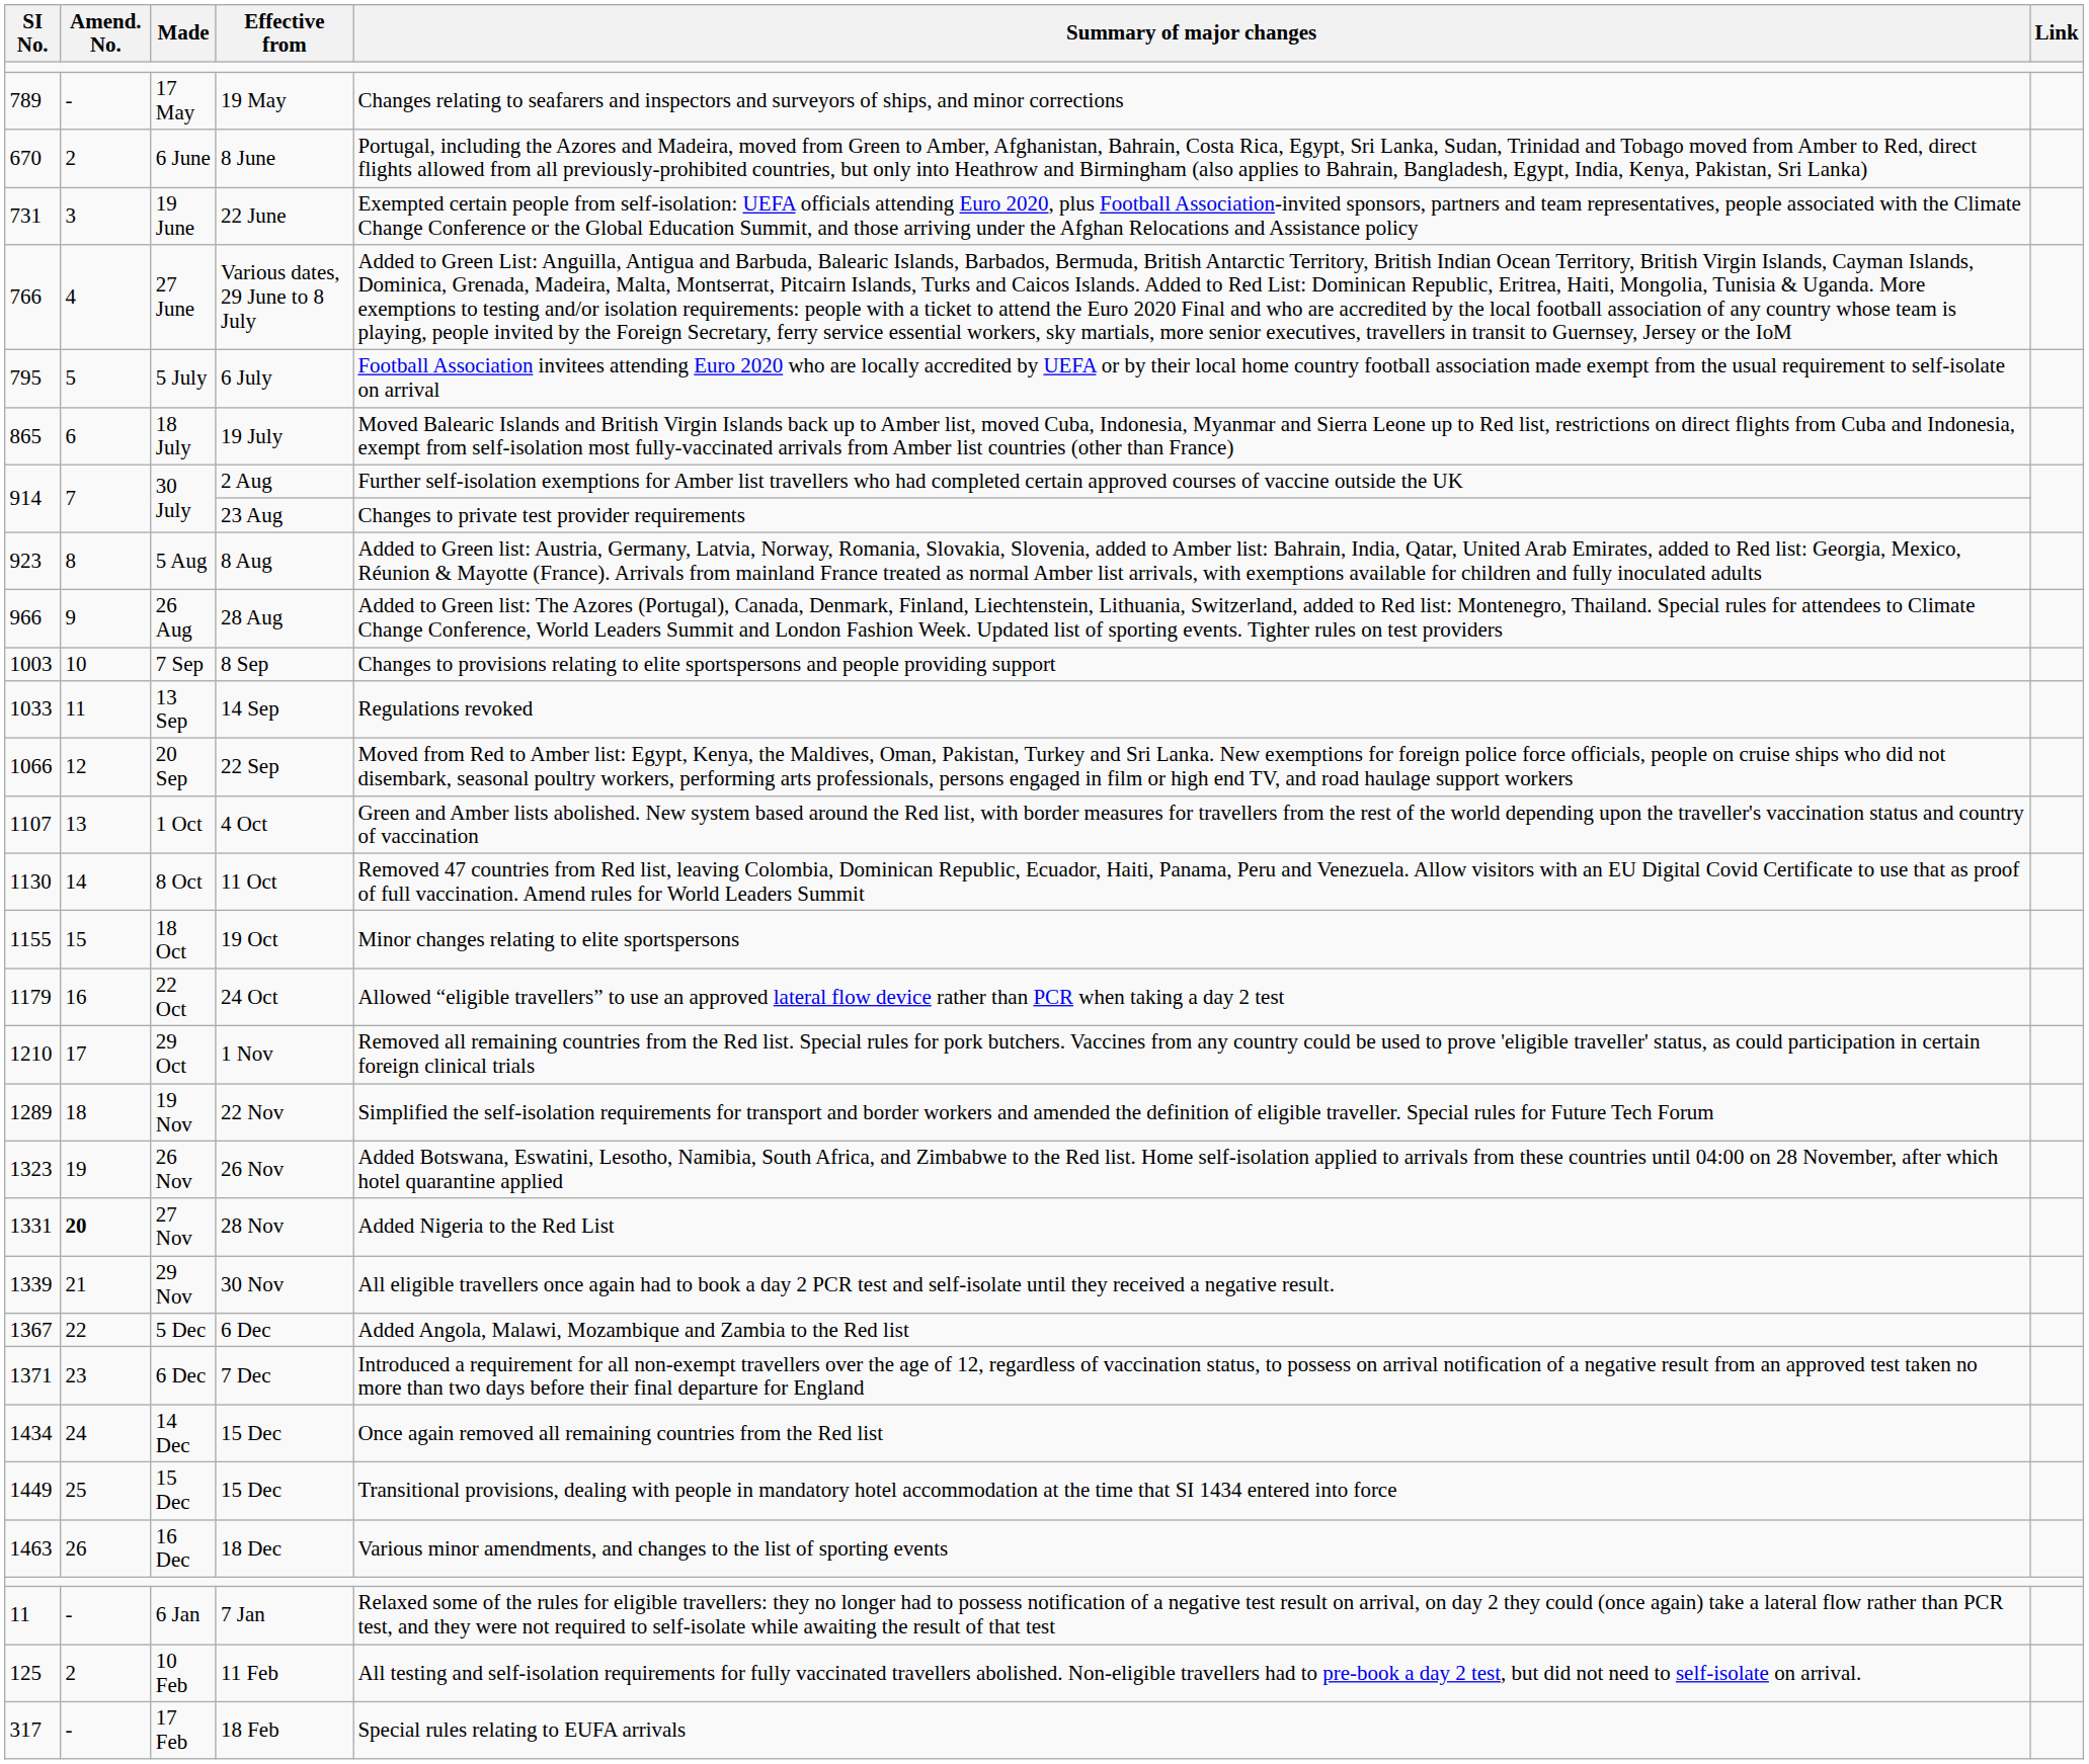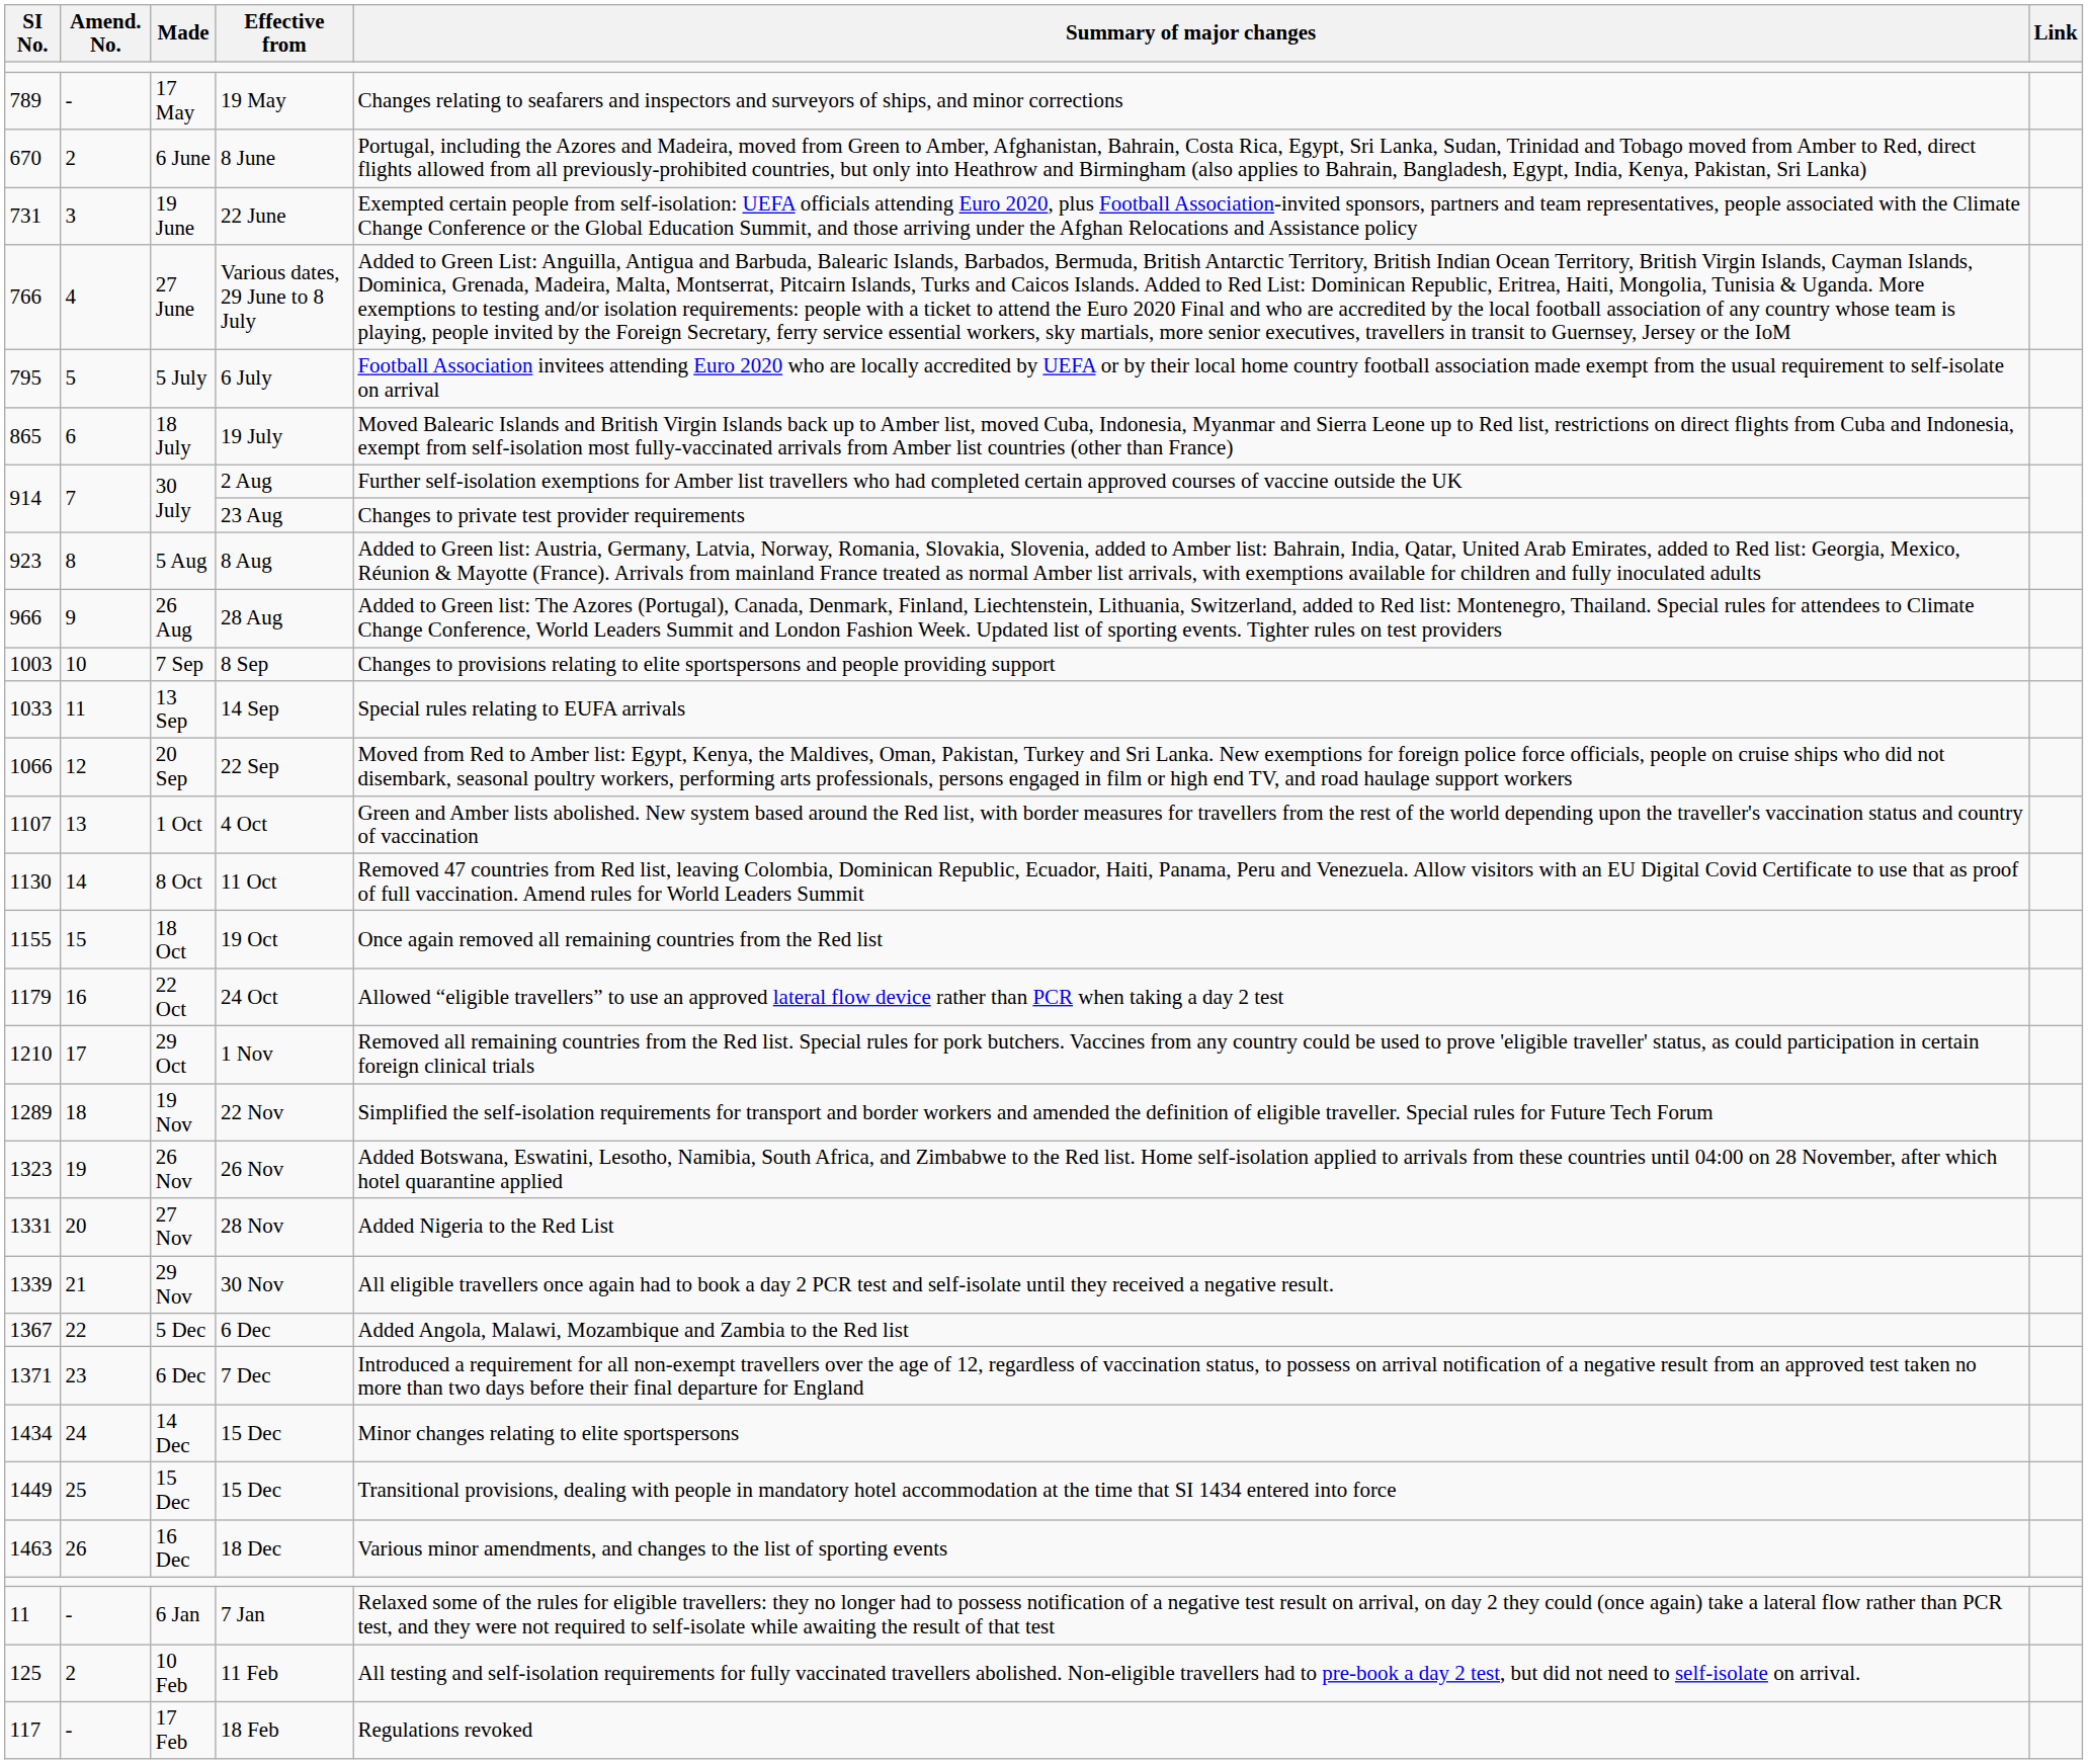 <table class="wikitable">
 <tr>
 <th>SI No.</th>
 <th>Amend. No.</th>
 <th>Made</th>
 <th>Effective from</th>
 <th>Summary of major changes</th>
 <th>Link</th>
 </tr>
 <tr>
 <td colspan="6"></td>
 </tr>
 <tr |>
 <td>789</td>
 <td>-</td>
 <td>17 May</td>
 <td>19 May</td>
 <td>Changes relating to seafarers and inspectors and surveyors of ships, and minor corrections</td>
 <td></td>
 </tr>
 <tr>
 <td>670</td>
 <td>2</td>
 <td>6 June</td>
 <td>8 June</td>
 <td>Portugal, including the Azores and Madeira, moved from Green to Amber, Afghanistan, Bahrain, Costa Rica, Egypt, Sri Lanka, Sudan, Trinidad and Tobago moved from Amber to Red, direct flights allowed from all previously-prohibited countries, but only into Heathrow and Birmingham (also applies to Bahrain, Bangladesh, Egypt, India, Kenya, Pakistan, Sri Lanka)</td>
 <td></td>
 </tr>
 <tr>
 <td>731</td>
 <td>3</td>
 <td>19 June</td>
 <td>22 June</td>
 <td>Exempted certain people from self-isolation: <a href='#'>UEFA</a> officials attending <a href='#'>Euro 2020</a>, plus <a href='#'>Football Association</a>-invited sponsors, partners and team representatives, people associated with the Climate Change Conference or the Global Education Summit, and those arriving under the Afghan Relocations and Assistance policy</td>
 <td></td>
 </tr>
 <tr>
 <td>766</td>
 <td>4</td>
 <td>27 June</td>
 <td>Various dates, 29 June to 8 July</td>
 <td>Added to Green List: Anguilla, Antigua and Barbuda, Balearic Islands, Barbados, Bermuda, British Antarctic Territory, British Indian Ocean Territory, British Virgin Islands, Cayman Islands, Dominica, Grenada, Madeira, Malta, Montserrat, Pitcairn Islands, Turks and Caicos Islands. Added to Red List: Dominican Republic, Eritrea, Haiti, Mongolia, Tunisia & Uganda. More exemptions to testing and/or isolation requirements: people with a ticket to attend the Euro 2020 Final and who are accredited by the local football association of any country whose team is playing, people invited by the Foreign Secretary, ferry service essential workers, sky martials, more senior executives, travellers in transit to Guernsey, Jersey or the IoM</td>
 <td></td>
 </tr>
 <tr>
 <td>795</td>
 <td>5</td>
 <td>5 July</td>
 <td>6 July</td>
 <td><a href='#'>Football Association</a> invitees attending <a href='#'>Euro 2020</a> who are locally accredited by <a href='#'>UEFA</a> or by their local home country football association made exempt from the usual requirement to self-isolate on arrival</td>
 <td></td>
 </tr>
 <tr>
 <td>865</td>
 <td>6</td>
 <td>18 July</td>
 <td>19 July</td>
 <td>Moved Balearic Islands and British Virgin Islands back up to Amber list, moved Cuba, Indonesia, Myanmar and Sierra Leone up to Red list, restrictions on direct flights from Cuba and Indonesia, exempt from self-isolation most fully-vaccinated arrivals from Amber list countries (other than France)</td>
 <td></td>
 </tr>
 <tr>
 <td rowspan="2">914</td>
 <td rowspan="2">7</td>
 <td rowspan="2">30 July</td>
 <td>2 Aug</td>
 <td>Further self-isolation exemptions for Amber list travellers who had completed certain approved courses of vaccine outside the UK</td>
 <td rowspan="2"></td>
 </tr>
 <tr>
 <td>23 Aug</td>
 <td>Changes to private test provider requirements</td>
 </tr>
 <tr>
 <td>923</td>
 <td>8</td>
 <td>5 Aug</td>
 <td>8 Aug</td>
 <td>Added to Green list: Austria, Germany, Latvia, Norway, Romania, Slovakia, Slovenia, added to Amber list: Bahrain, India, Qatar, United Arab Emirates, added to Red list: Georgia, Mexico, Réunion & Mayotte (France). Arrivals from mainland France treated as normal Amber list arrivals, with exemptions available for children and fully inoculated adults</td>
 <td></td>
 </tr>
 <tr>
 <td>966</td>
 <td>9</td>
 <td>26 Aug</td>
 <td>28 Aug</td>
 <td>Added to Green list: The Azores (Portugal), Canada, Denmark, Finland, Liechtenstein, Lithuania, Switzerland, added to Red list: Montenegro, Thailand. Special rules for attendees to Climate Change Conference, World Leaders Summit and London Fashion Week. Updated list of sporting events. Tighter rules on test providers</td>
 <td></td>
 </tr>
 <tr>
 <td>1003</td>
 <td>10</td>
 <td>7 Sep</td>
 <td>8 Sep</td>
 <td>Changes to provisions relating to elite sportspersons and people providing support</td>
 <td></td>
 </tr>
 <tr>
 <td>1033</td>
 <td>11</td>
 <td>13 Sep</td>
 <td>14 Sep</td>
-<td>Regulations revoked</td>
+<td>Special rules relating to EUFA arrivals</td>
 <td></td>
 </tr>
 <tr>
 <td>1066</td>
 <td>12</td>
 <td>20 Sep</td>
 <td>22 Sep</td>
 <td>Moved from Red to Amber list: Egypt, Kenya, the Maldives, Oman, Pakistan, Turkey and Sri Lanka. New exemptions for foreign police force officials, people on cruise ships who did not disembark, seasonal poultry workers, performing arts professionals, persons engaged in film or high end TV, and road haulage support workers</td>
 <td></td>
 </tr>
 <tr>
 <td>1107</td>
 <td>13</td>
 <td>1 Oct</td>
 <td>4 Oct</td>
 <td>Green and Amber lists abolished. New system based around the Red list, with border measures for travellers from the rest of the world depending upon the traveller's vaccination status and country of vaccination</td>
 <td></td>
 </tr>
 <tr>
 <td>1130</td>
 <td>14</td>
 <td>8 Oct</td>
 <td>11 Oct</td>
 <td>Removed 47 countries from Red list, leaving Colombia, Dominican Republic, Ecuador, Haiti, Panama, Peru and Venezuela. Allow visitors with an EU Digital Covid Certificate to use that as proof of full vaccination. Amend rules for World Leaders Summit</td>
 <td></td>
 </tr>
 <tr>
 <td>1155</td>
 <td>15</td>
 <td>18 Oct</td>
 <td>19 Oct</td>
-<td>Minor changes relating to elite sportspersons</td>
+<td>Once again removed all remaining countries from the Red list</td>
 <td></td>
 </tr>
 <tr>
 <td>1179</td>
 <td>16</td>
 <td>22 Oct</td>
 <td>24 Oct</td>
 <td>Allowed “eligible travellers” to use an approved <a href='#'>lateral flow device</a> rather than <a href='#'>PCR</a> when taking a day 2 test</td>
 <td></td>
 </tr>
 <tr>
 <td>1210</td>
 <td>17</td>
 <td>29 Oct</td>
 <td>1 Nov</td>
 <td>Removed all remaining countries from the Red list. Special rules for pork butchers. Vaccines from any country could be used to prove 'eligible traveller' status, as could participation in certain foreign clinical trials</td>
 <td></td>
 </tr>
 <tr>
 <td>1289</td>
 <td>18</td>
 <td>19 Nov</td>
 <td>22 Nov</td>
 <td>Simplified the self-isolation requirements for transport and border workers and amended the definition of eligible traveller. Special rules for Future Tech Forum</td>
 <td></td>
 </tr>
 <tr>
 <td>1323</td>
 <td>19</td>
 <td>26 Nov</td>
 <td>26 Nov</td>
 <td>Added Botswana, Eswatini, Lesotho, Namibia, South Africa, and Zimbabwe to the Red list. Home self-isolation applied to arrivals from these countries until 04:00 on 28 November, after which hotel quarantine applied</td>
 <td></td>
 </tr>
 <tr>
 <td>1331</td>
-<td><strong>20</strong></td>
+<td>20</td>
 <td>27 Nov</td>
 <td>28 Nov</td>
 <td>Added Nigeria to the Red List</td>
 <td></td>
 </tr>
 <tr>
 <td>1339</td>
 <td>21</td>
 <td>29 Nov</td>
 <td>30 Nov</td>
 <td>All eligible travellers once again had to book a day 2 PCR test and self-isolate until they received a negative result.</td>
 <td></td>
 </tr>
 <tr>
 <td>1367</td>
 <td>22</td>
 <td>5 Dec</td>
 <td>6 Dec</td>
 <td>Added Angola, Malawi, Mozambique and Zambia to the Red list</td>
 <td></td>
 </tr>
 <tr>
 <td>1371</td>
 <td>23</td>
 <td>6 Dec</td>
 <td>7 Dec</td>
 <td>Introduced a requirement for all non-exempt travellers over the age of 12, regardless of vaccination status, to possess on arrival notification of a negative result from an approved  test taken no more than two days before their final departure for England</td>
 <td></td>
 </tr>
 <tr>
 <td>1434</td>
 <td>24</td>
 <td>14 Dec</td>
 <td>15 Dec</td>
-<td>Once again removed all remaining countries from the Red list</td>
+<td>Minor changes relating to elite sportspersons</td>
 <td></td>
 </tr>
 <tr>
 <td>1449</td>
 <td>25</td>
 <td>15 Dec</td>
 <td>15 Dec</td>
 <td>Transitional provisions, dealing with people in mandatory hotel accommodation at the time that SI 1434 entered into force</td>
 <td></td>
 </tr>
 <tr>
 <td>1463</td>
 <td>26</td>
 <td>16 Dec</td>
 <td>18 Dec</td>
 <td>Various minor amendments, and changes to the list of sporting events</td>
 <td></td>
 </tr>
 <tr>
 <td colspan="6"></td>
 </tr>
 <tr>
 <td>11</td>
 <td>-</td>
 <td>6 Jan</td>
 <td>7 Jan</td>
 <td>Relaxed some of the rules for eligible travellers: they no longer had to possess notification of a negative test result on arrival, on day 2 they could (once again) take a lateral flow rather than PCR test, and they were not required to self-isolate while awaiting the result of that test</td>
 <td></td>
 </tr>
 <tr>
 <td>125</td>
 <td>2</td>
 <td>10 Feb</td>
 <td>11 Feb</td>
 <td>All testing and self-isolation requirements for fully vaccinated travellers abolished. Non-eligible travellers had to <a href='#'>pre-book a day 2 test</a>, but did not need to <a href='#'>self-isolate</a> on arrival.</td>
 <td></td>
 </tr>
 <tr>
-<td>317</td>
+<td>117</td>
 <td>-</td>
 <td>17 Feb</td>
 <td>18 Feb</td>
-<td>Special rules relating to EUFA arrivals</td>
+<td>Regulations revoked</td>
 <td></td>
 </tr>
 </table>
